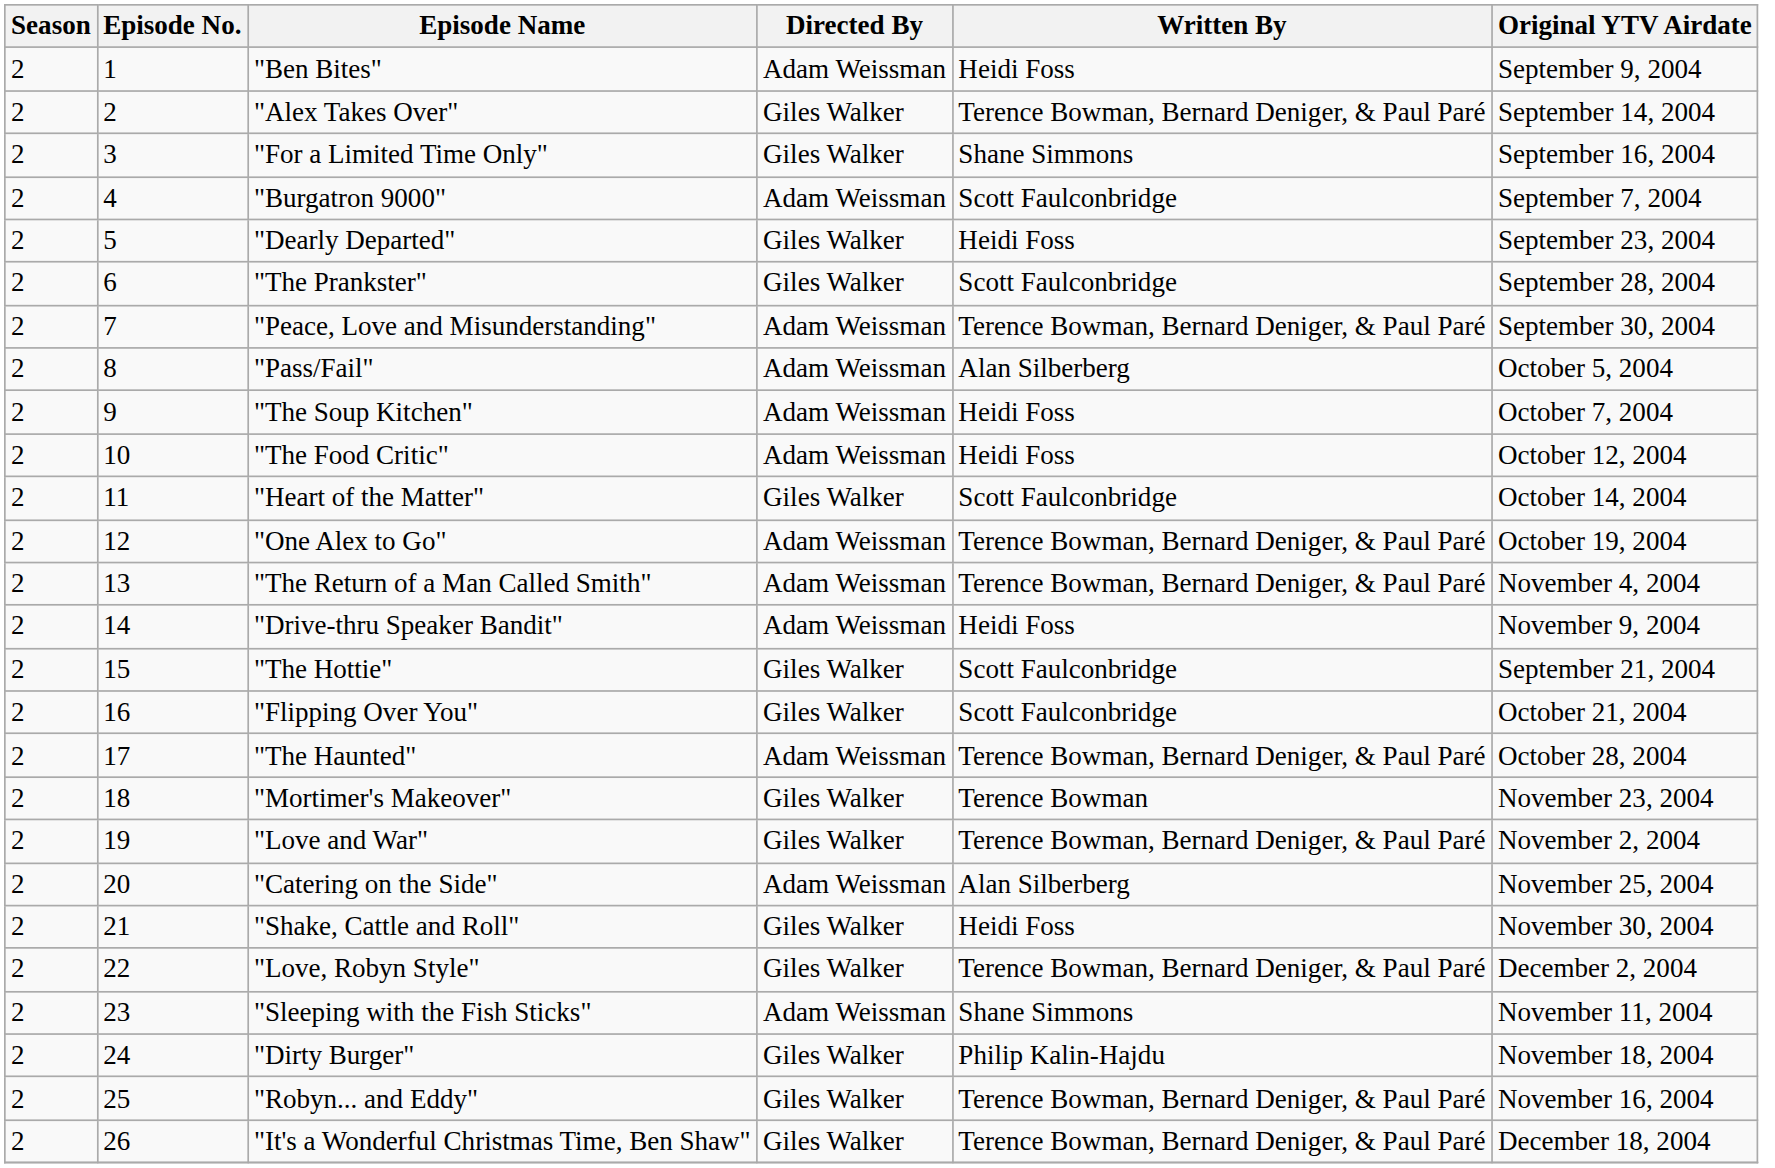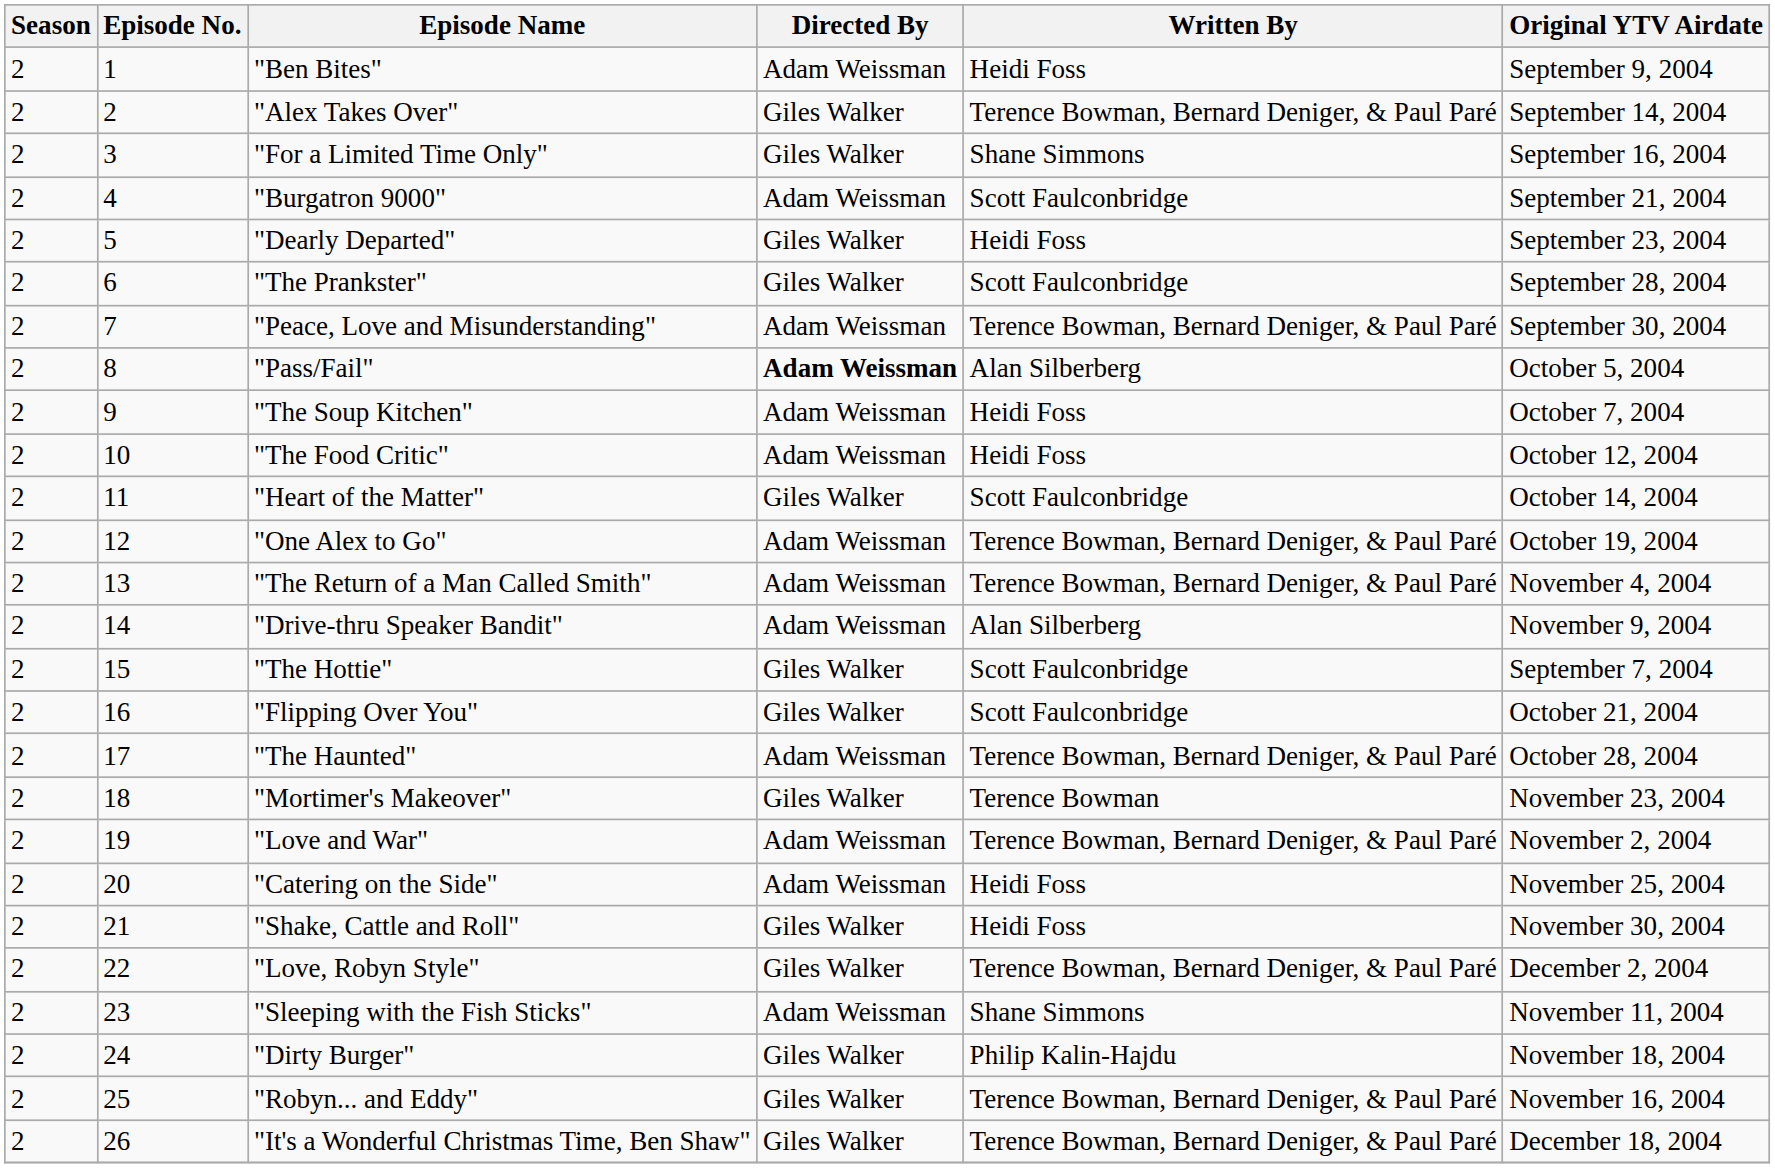 <table class="wikitable">
 <tr>
 <th>Season</th>
 <th>Episode No.</th>
 <th>Episode Name</th>
 <th>Directed By</th>
 <th>Written By</th>
 <th>Original YTV Airdate</th>
 </tr>
 <tr>
 <td>2</td>
 <td>1</td>
 <td>"Ben Bites"</td>
 <td>Adam Weissman</td>
 <td>Heidi Foss</td>
 <td>September 9, 2004</td>
 </tr>
 <tr>
 <td>2</td>
 <td>2</td>
 <td>"Alex Takes Over"</td>
 <td>Giles Walker</td>
 <td>Terence Bowman, Bernard Deniger, & Paul Paré</td>
 <td>September 14, 2004</td>
 </tr>
 <tr>
 <td>2</td>
 <td>3</td>
 <td>"For a Limited Time Only"</td>
 <td>Giles Walker</td>
 <td>Shane Simmons</td>
 <td>September 16, 2004</td>
 </tr>
 <tr>
 <td>2</td>
 <td>4</td>
 <td>"Burgatron 9000"</td>
 <td>Adam Weissman</td>
 <td>Scott Faulconbridge</td>
-<td>September 7, 2004</td>
+<td>September 21, 2004</td>
 </tr>
 <tr>
 <td>2</td>
 <td>5</td>
 <td>"Dearly Departed"</td>
 <td>Giles Walker</td>
 <td>Heidi Foss</td>
 <td>September 23, 2004</td>
 </tr>
 <tr>
 <td>2</td>
 <td>6</td>
 <td>"The Prankster"</td>
 <td>Giles Walker</td>
 <td>Scott Faulconbridge</td>
 <td>September 28, 2004</td>
 </tr>
 <tr>
 <td>2</td>
 <td>7</td>
 <td>"Peace, Love and Misunderstanding"</td>
 <td>Adam Weissman</td>
 <td>Terence Bowman, Bernard Deniger, & Paul Paré</td>
 <td>September 30, 2004</td>
 </tr>
 <tr>
 <td>2</td>
 <td>8</td>
 <td>"Pass/Fail"</td>
-<td>Adam Weissman</td>
+<td><strong>Adam Weissman</strong></td>
 <td>Alan Silberberg</td>
 <td>October 5, 2004</td>
 </tr>
 <tr>
 <td>2</td>
 <td>9</td>
 <td>"The Soup Kitchen"</td>
 <td>Adam Weissman</td>
 <td>Heidi Foss</td>
 <td>October 7, 2004</td>
 </tr>
 <tr>
 <td>2</td>
 <td>10</td>
 <td>"The Food Critic"</td>
 <td>Adam Weissman</td>
 <td>Heidi Foss</td>
 <td>October 12, 2004</td>
 </tr>
 <tr>
 <td>2</td>
 <td>11</td>
 <td>"Heart of the Matter"</td>
 <td>Giles Walker</td>
 <td>Scott Faulconbridge</td>
 <td>October 14, 2004</td>
 </tr>
 <tr>
 <td>2</td>
 <td>12</td>
 <td>"One Alex to Go"</td>
 <td>Adam Weissman</td>
 <td>Terence Bowman, Bernard Deniger, & Paul Paré</td>
 <td>October 19, 2004</td>
 </tr>
 <tr>
 <td>2</td>
 <td>13</td>
 <td>"The Return of a Man Called Smith"</td>
 <td>Adam Weissman</td>
 <td>Terence Bowman, Bernard Deniger, & Paul Paré</td>
 <td>November 4, 2004</td>
 </tr>
 <tr>
 <td>2</td>
 <td>14</td>
 <td>"Drive-thru Speaker Bandit"</td>
 <td>Adam Weissman</td>
-<td>Heidi Foss</td>
+<td>Alan Silberberg</td>
 <td>November 9, 2004</td>
 </tr>
 <tr>
 <td>2</td>
 <td>15</td>
 <td>"The Hottie"</td>
 <td>Giles Walker</td>
 <td>Scott Faulconbridge</td>
-<td>September 21, 2004</td>
+<td>September 7, 2004</td>
 </tr>
 <tr>
 <td>2</td>
 <td>16</td>
 <td>"Flipping Over You"</td>
 <td>Giles Walker</td>
 <td>Scott Faulconbridge</td>
 <td>October 21, 2004</td>
 </tr>
 <tr>
 <td>2</td>
 <td>17</td>
 <td>"The Haunted"</td>
 <td>Adam Weissman</td>
 <td>Terence Bowman, Bernard Deniger, & Paul Paré</td>
 <td>October 28, 2004</td>
 </tr>
 <tr>
 <td>2</td>
 <td>18</td>
 <td>"Mortimer's Makeover"</td>
 <td>Giles Walker</td>
 <td>Terence Bowman</td>
 <td>November 23, 2004</td>
 </tr>
 <tr>
 <td>2</td>
 <td>19</td>
 <td>"Love and War"</td>
-<td>Giles Walker</td>
+<td>Adam Weissman</td>
 <td>Terence Bowman, Bernard Deniger, & Paul Paré</td>
 <td>November 2, 2004</td>
 </tr>
 <tr>
 <td>2</td>
 <td>20</td>
 <td>"Catering on the Side"</td>
 <td>Adam Weissman</td>
-<td>Alan Silberberg</td>
+<td>Heidi Foss</td>
 <td>November 25, 2004</td>
 </tr>
 <tr>
 <td>2</td>
 <td>21</td>
 <td>"Shake, Cattle and Roll"</td>
 <td>Giles Walker</td>
 <td>Heidi Foss</td>
 <td>November 30, 2004</td>
 </tr>
 <tr>
 <td>2</td>
 <td>22</td>
 <td>"Love, Robyn Style"</td>
 <td>Giles Walker</td>
 <td>Terence Bowman, Bernard Deniger, & Paul Paré</td>
 <td>December 2, 2004</td>
 </tr>
 <tr>
 <td>2</td>
 <td>23</td>
 <td>"Sleeping with the Fish Sticks"</td>
 <td>Adam Weissman</td>
 <td>Shane Simmons</td>
 <td>November 11, 2004</td>
 </tr>
 <tr>
 <td>2</td>
 <td>24</td>
 <td>"Dirty Burger"</td>
 <td>Giles Walker</td>
 <td>Philip Kalin-Hajdu</td>
 <td>November 18, 2004</td>
 </tr>
 <tr>
 <td>2</td>
 <td>25</td>
 <td>"Robyn... and Eddy"</td>
 <td>Giles Walker</td>
 <td>Terence Bowman, Bernard Deniger, & Paul Paré</td>
 <td>November 16, 2004</td>
 </tr>
 <tr>
 <td>2</td>
 <td>26</td>
 <td>"It's a Wonderful Christmas Time, Ben Shaw"</td>
 <td>Giles Walker</td>
 <td>Terence Bowman, Bernard Deniger, & Paul Paré</td>
 <td>December 18, 2004</td>
 </tr>
 <tr>
 </tr>
 </table>
